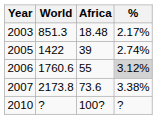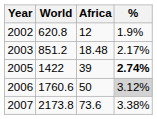 <table class="wikitable" align="right">
 <tr>
 <th>Year</th>
 <th>World</th>
 <th>Africa</th>
 <th>%</th>
 </tr>
 <tr>
+<td>2002</td>
+<td>620.8</td>
+<td>12</td>
+<td>1.9%</td>
+</tr>
+<tr>
 <td>2003</td>
-<td>851.3</td>
+<td>851.2</td>
 <td>18.48</td>
 <td>2.17%</td>
 </tr>
 <tr>
 <td>2005</td>
 <td>1422</td>
 <td>39</td>
-<td>2.74%</td>
+<td><strong>2.74%</strong></td>
 </tr>
 <tr>
 <td>2006</td>
 <td>1760.6</td>
-<td>55</td>
+<td>50</td>
 <td style="background: lightgrey;">3.12%</td>
 </tr>
 <tr>
 <td>2007</td>
 <td>2173.8</td>
 <td>73.6</td>
 <td>3.38%</td>
 </tr>
-<tr>
-<td>2010</td>
-<td>?</td>
-<td>100?</td>
-<td>?</td>
-</tr>
 </table>
